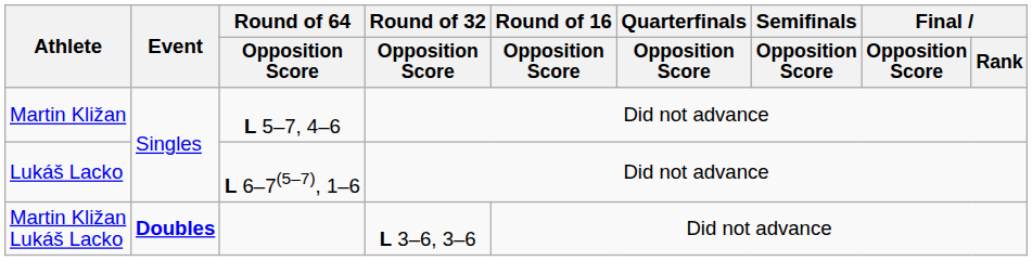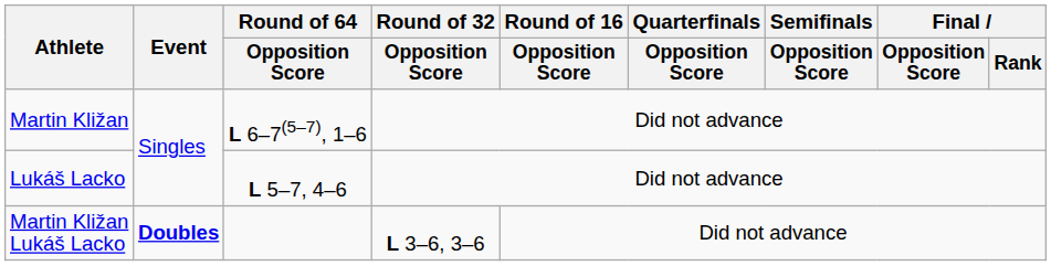 <table class=wikitable style="font-size:90%">
 <tr>
 <th rowspan="2">Athlete</th>
 <th rowspan="2">Event</th>
 <th>Round of 64</th>
 <th>Round of 32</th>
 <th>Round of 16</th>
 <th>Quarterfinals</th>
 <th>Semifinals</th>
 <th colspan=2>Final / </th>
 </tr>
 <tr style="font-size:95%">
 <th>Opposition<br>Score</th>
 <th>Opposition<br>Score</th>
 <th>Opposition<br>Score</th>
 <th>Opposition<br>Score</th>
 <th>Opposition<br>Score</th>
 <th>Opposition<br>Score</th>
 <th>Rank</th>
 </tr>
 <tr align=center>
 <td align=left><a href='#'>Martin Kližan</a></td>
 <td align=left rowspan=2><a href='#'>Singles</a></td>
-<td><br><strong>L</strong> 5–7, 4–6</td>
+<td><br><strong>L</strong> 6–7<sup>(5–7)</sup>, 1–6</td>
 <td colspan=6>Did not advance</td>
 </tr>
 <tr align=center>
 <td align=left><a href='#'>Lukáš Lacko</a></td>
-<td><br><strong>L</strong> 6–7<sup>(5–7)</sup>, 1–6</td>
+<td><br><strong>L</strong> 5–7, 4–6</td>
 <td colspan=6>Did not advance</td>
 </tr>
 <tr align=center>
 <td align=left><a href='#'>Martin Kližan</a><br><a href='#'>Lukáš Lacko</a></td>
 <td align=left><strong><a href='#'>Doubles</a></strong></td>
 <td></td>
 <td><br><strong>L</strong> 3–6, 3–6</td>
 <td colspan=5>Did not advance</td>
 </tr>
 </table>
